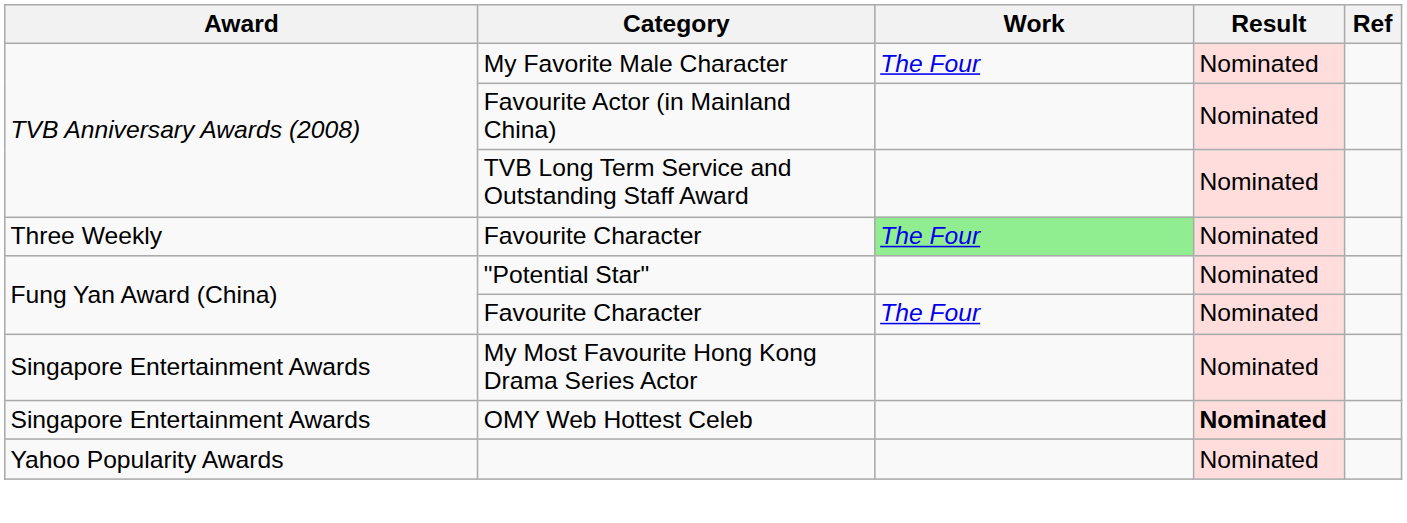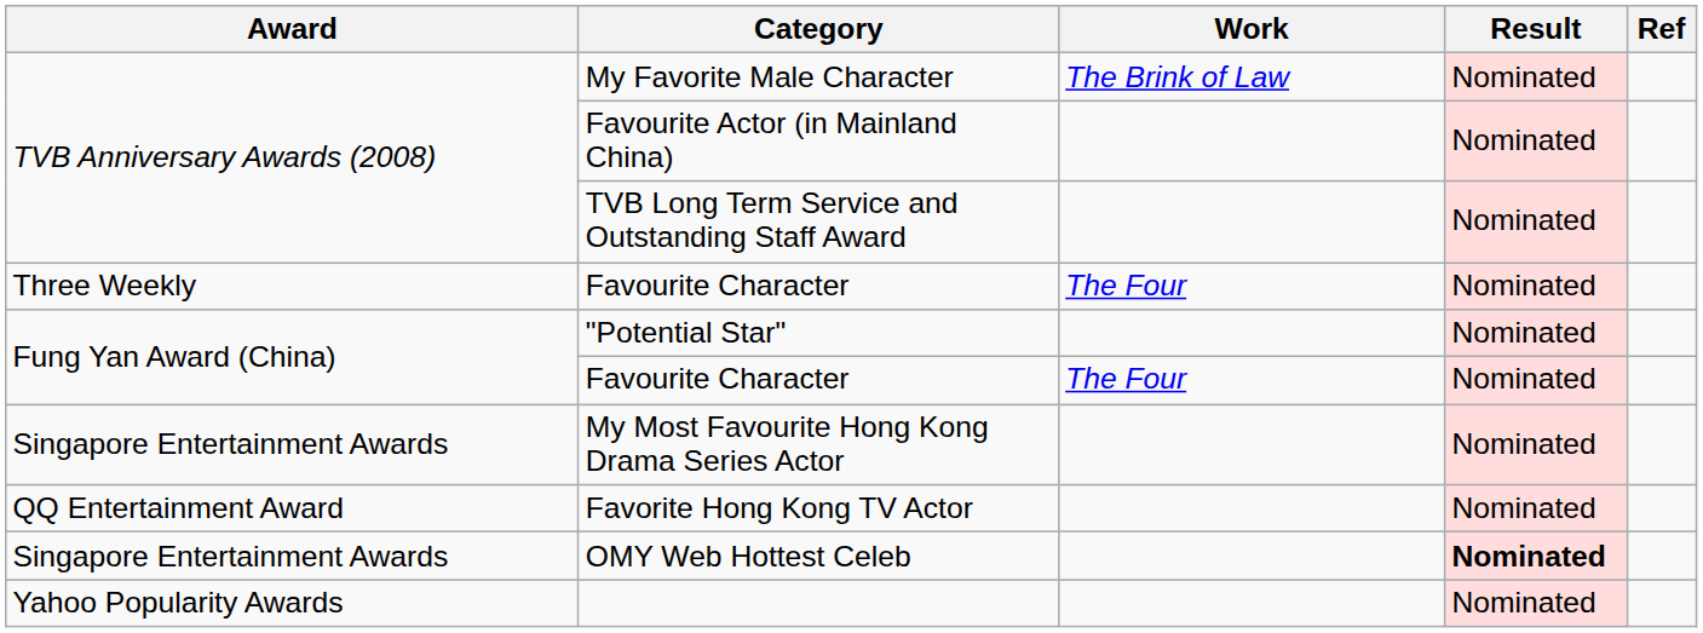 <table class="wikitable">
 <tr>
 <th width="300">Award</th>
 <th width="250">Category</th>
 <th width="200">Work</th>
 <th width="90">Result</th>
 <th width="30">Ref</th>
 </tr>
 <tr>
 <td rowspan="3"><em>TVB Anniversary Awards (2008)</em></td>
 <td>My Favorite Male Character</td>
-<td><em><a href='#'>The Four</a></em></td>
+<td><em><a href='#'>The Brink of Law</a></em></td>
 <td style="background: #ffdddd"><div>Nominated</div></td>
 <td align="center"></td>
 </tr>
 <tr>
 <td>Favourite Actor (in Mainland China)</td>
 <td></td>
 <td style="background: #ffdddd"><div>Nominated</div></td>
 <td align="center"></td>
 </tr>
 <tr>
 <td>TVB Long Term Service and Outstanding Staff Award</td>
 <td></td>
 <td style="background: #ffdddd"><div>Nominated</div></td>
 <td align="center"></td>
 </tr>
 <tr>
 <td>Three Weekly</td>
 <td>Favourite Character</td>
-<td style="background: lightgreen;"><em><a href='#'>The Four</a></em></td>
+<td><em><a href='#'>The Four</a></em></td>
 <td style="background: #ffdddd"><div>Nominated</div></td>
 <td align="center"></td>
 </tr>
 <tr>
 <td rowspan="2">Fung Yan Award (China)</td>
 <td>"Potential Star"</td>
 <td></td>
 <td style="background: #ffdddd"><div>Nominated</div></td>
 <td align="center"></td>
 </tr>
 <tr>
 <td>Favourite Character</td>
 <td><em><a href='#'>The Four</a></em></td>
 <td style="background: #ffdddd"><div>Nominated</div></td>
 <td align="center"></td>
 </tr>
 <tr>
 <td>Singapore Entertainment Awards</td>
 <td>My Most Favourite Hong Kong Drama Series Actor</td>
 <td></td>
 <td style="background: #ffdddd"><div>Nominated</div></td>
 <td align="center"></td>
 </tr>
 <tr>
+<td>QQ Entertainment Award</td>
+<td>Favorite Hong Kong TV Actor</td>
+<td></td>
+<td style="background: #ffdddd"><div>Nominated</div></td>
+<td align="center"></td>
+</tr>
+<tr>
 <td>Singapore Entertainment Awards</td>
 <td>OMY Web Hottest Celeb</td>
 <td></td>
 <td style="background: #ffdddd"><strong><div>Nominated</div></strong></td>
 <td align="center"></td>
 </tr>
 <tr>
 <td>Yahoo Popularity Awards</td>
 <td></td>
 <td></td>
 <td style="background: #ffdddd"><div>Nominated</div></td>
 <td align="center"></td>
 </tr>
 </table>
